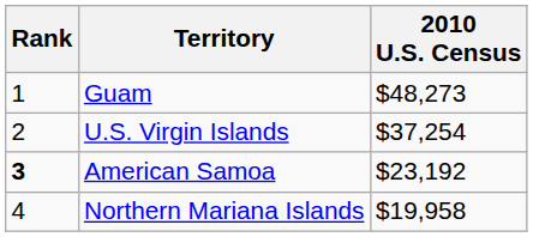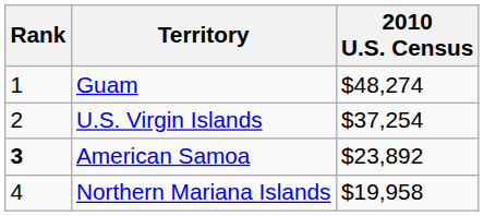 <table class="wikitable sortable">
 <tr>
 <th>Rank</th>
 <th>Territory</th>
 <th>2010<br>U.S. Census</th>
 </tr>
 <tr>
 <td>1</td>
 <td><a href='#'>Guam</a></td>
-<td>$48,273</td>
+<td>$48,274</td>
 </tr>
 <tr>
 <td>2</td>
 <td><a href='#'>U.S. Virgin Islands</a></td>
 <td>$37,254</td>
 </tr>
 <tr>
 <td><strong>3</strong></td>
 <td><a href='#'>American Samoa</a></td>
-<td>$23,192</td>
+<td>$23,892</td>
 </tr>
 <tr>
 <td>4</td>
 <td><a href='#'>Northern Mariana Islands</a></td>
 <td>$19,958</td>
 </tr>
 </table>
